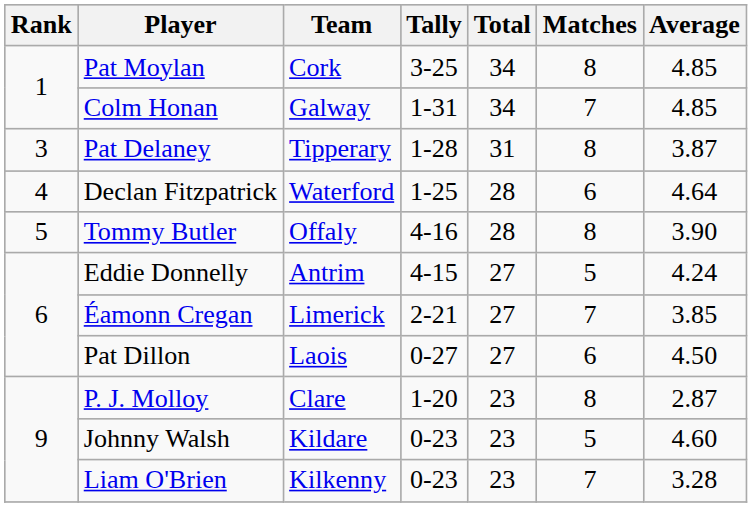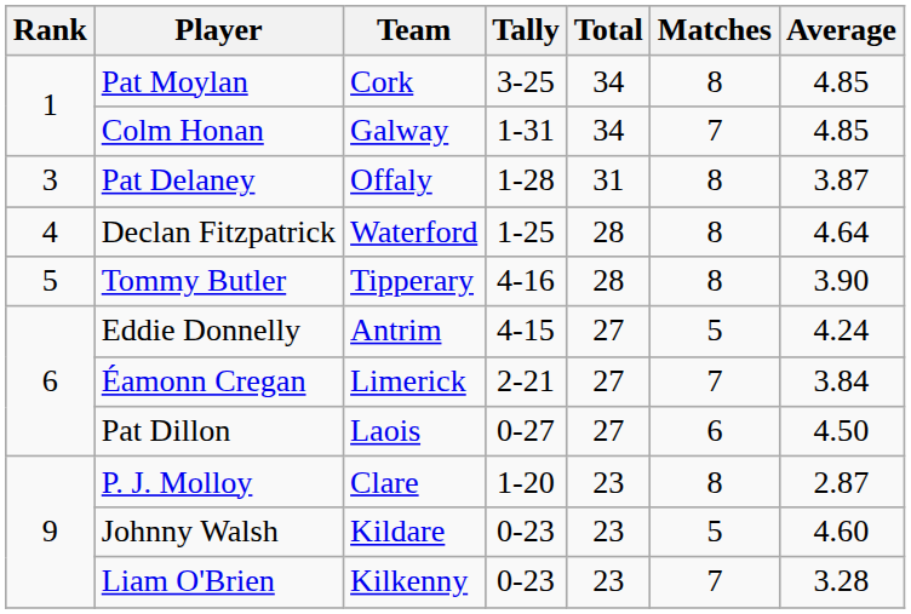 <table class="wikitable">
 <tr>
 <th>Rank</th>
 <th>Player</th>
 <th>Team</th>
 <th>Tally</th>
 <th>Total</th>
 <th>Matches</th>
 <th>Average</th>
 </tr>
 <tr>
 <td rowspan=2 align=center>1</td>
 <td><a href='#'>Pat Moylan</a></td>
 <td><a href='#'>Cork</a></td>
 <td align=center>3-25</td>
 <td align=center>34</td>
 <td align=center>8</td>
 <td align=center>4.85</td>
 </tr>
 <tr>
 <td><a href='#'>Colm Honan</a></td>
 <td><a href='#'>Galway</a></td>
 <td align=center>1-31</td>
 <td align=center>34</td>
 <td align=center>7</td>
 <td align=center>4.85</td>
 </tr>
 <tr>
 <td rowspan=1 align=center>3</td>
 <td><a href='#'>Pat Delaney</a></td>
-<td><a href='#'>Tipperary</a></td>
+<td><a href='#'>Offaly</a></td>
 <td align=center>1-28</td>
 <td align=center>31</td>
 <td align=center>8</td>
 <td align=center>3.87</td>
 </tr>
 <tr>
 <td rowspan=1 align=center>4</td>
 <td>Declan Fitzpatrick</td>
 <td><a href='#'>Waterford</a></td>
 <td align=center>1-25</td>
 <td align=center>28</td>
-<td align=center>6</td>
+<td align=center>8</td>
 <td align=center>4.64</td>
 </tr>
 <tr>
 <td rowspan=1 align=center>5</td>
 <td><a href='#'>Tommy Butler</a></td>
-<td><a href='#'>Offaly</a></td>
+<td><a href='#'>Tipperary</a></td>
 <td align=center>4-16</td>
 <td align=center>28</td>
 <td align=center>8</td>
 <td align=center>3.90</td>
 </tr>
 <tr>
 <td rowspan=3 align=center>6</td>
 <td>Eddie Donnelly</td>
 <td><a href='#'>Antrim</a></td>
 <td align=center>4-15</td>
 <td align=center>27</td>
 <td align=center>5</td>
 <td align=center>4.24</td>
 </tr>
 <tr>
 <td><a href='#'>Éamonn Cregan</a></td>
 <td><a href='#'>Limerick</a></td>
 <td align=center>2-21</td>
 <td align=center>27</td>
 <td align=center>7</td>
-<td align=center>3.85</td>
+<td align=center>3.84</td>
 </tr>
 <tr>
 <td>Pat Dillon</td>
 <td><a href='#'>Laois</a></td>
 <td align=center>0-27</td>
 <td align=center>27</td>
 <td align=center>6</td>
 <td align=center>4.50</td>
 </tr>
 <tr>
 <td rowspan=3 align=center>9</td>
 <td><a href='#'>P. J. Molloy</a></td>
 <td><a href='#'>Clare</a></td>
 <td align=center>1-20</td>
 <td align=center>23</td>
 <td align=center>8</td>
 <td align=center>2.87</td>
 </tr>
 <tr>
 <td>Johnny Walsh</td>
 <td><a href='#'>Kildare</a></td>
 <td align=center>0-23</td>
 <td align=center>23</td>
 <td align=center>5</td>
 <td align=center>4.60</td>
 </tr>
 <tr>
 <td><a href='#'>Liam O'Brien</a></td>
 <td><a href='#'>Kilkenny</a></td>
 <td align=center>0-23</td>
 <td align=center>23</td>
 <td align=center>7</td>
 <td align=center>3.28</td>
 </tr>
 </table>
